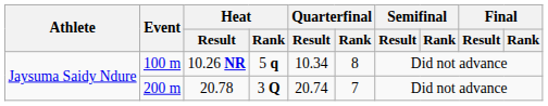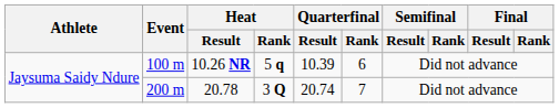 <table class=wikitable style="font-size:90%">
 <tr>
 <th rowspan="2">Athlete</th>
 <th rowspan="2">Event</th>
 <th colspan="2">Heat</th>
 <th colspan="2">Quarterfinal</th>
 <th colspan="2">Semifinal</th>
 <th colspan="2">Final</th>
 </tr>
 <tr style="font-size:95%">
 <th>Result</th>
 <th>Rank</th>
 <th>Result</th>
 <th>Rank</th>
 <th>Result</th>
 <th>Rank</th>
 <th>Result</th>
 <th>Rank</th>
 </tr>
 <tr align=center>
 <td align=left rowspan=2><a href='#'>Jaysuma Saidy Ndure</a></td>
 <td align=left><a href='#'>100 m</a></td>
 <td>10.26 <strong><a href='#'>NR</a></strong></td>
 <td>5 <strong>q</strong></td>
-<td>10.34</td>
-<td>8</td>
+<td>10.39</td>
+<td>6</td>
 <td colspan=4>Did not advance</td>
 </tr>
 <tr align=center>
 <td align=left><a href='#'>200 m</a></td>
 <td>20.78</td>
 <td>3 <strong>Q</strong></td>
 <td>20.74</td>
 <td>7</td>
 <td colspan=4>Did not advance</td>
 </tr>
 </table>
